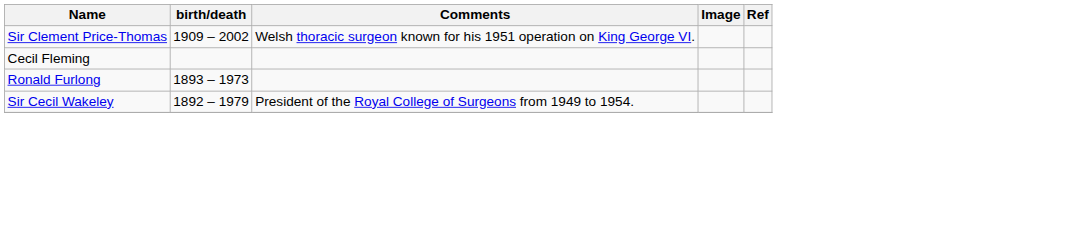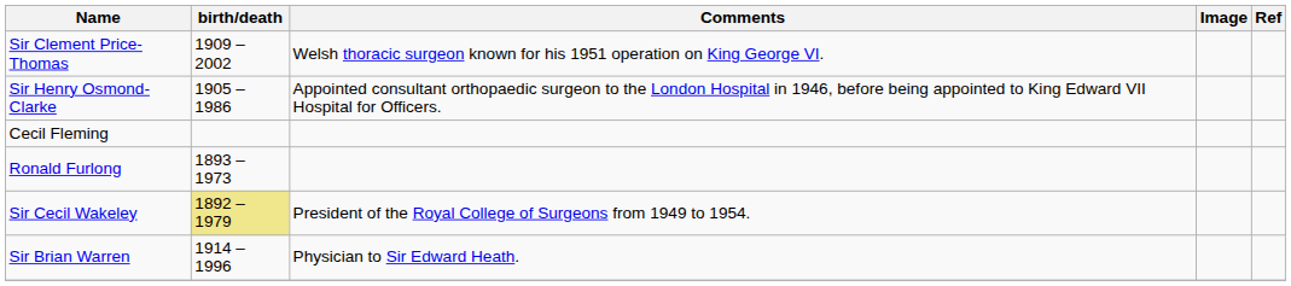 <table class="wikitable">
 <tr>
 <th>Name</th>
 <th>birth/death</th>
 <th>Comments</th>
 <th>Image</th>
 <th>Ref</th>
 </tr>
 <tr>
 <td><a href='#'>Sir Clement Price-Thomas</a></td>
 <td>1909 – 2002</td>
 <td>Welsh <a href='#'>thoracic surgeon</a> known for his 1951 operation on <a href='#'>King George VI</a>.</td>
+<td></td>
+<td></td>
+</tr>
+<tr>
+<td><a href='#'>Sir Henry Osmond-Clarke</a></td>
+<td>1905 – 1986</td>
+<td>Appointed consultant orthopaedic surgeon to the <a href='#'>London Hospital</a> in 1946, before being appointed to King Edward VII Hospital for Officers.</td>
 <td></td>
 <td></td>
 </tr>
 <tr>
 <td>Cecil Fleming</td>
 <td></td>
 <td></td>
 <td></td>
 <td></td>
 </tr>
 <tr>
 <td><a href='#'>Ronald Furlong</a></td>
 <td>1893 – 1973</td>
 <td></td>
 <td></td>
 <td></td>
 </tr>
 <tr>
 <td><a href='#'>Sir Cecil Wakeley</a></td>
-<td>1892 – 1979</td>
+<td style="background: khaki;">1892 – 1979</td>
 <td>President of the <a href='#'>Royal College of Surgeons</a> from 1949 to 1954.</td>
+<td></td>
+<td></td>
+</tr>
+<tr>
+<td><a href='#'>Sir Brian Warren</a></td>
+<td>1914 – 1996</td>
+<td>Physician to <a href='#'>Sir Edward Heath</a>.</td>
 <td></td>
 <td></td>
 </tr>
 <tr>
 </tr>
 </table>
